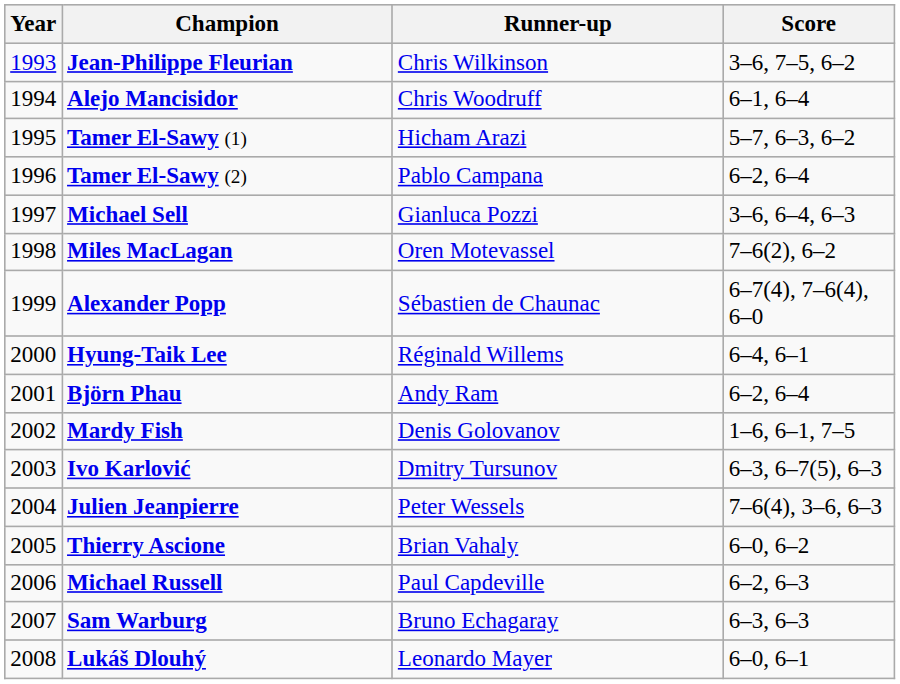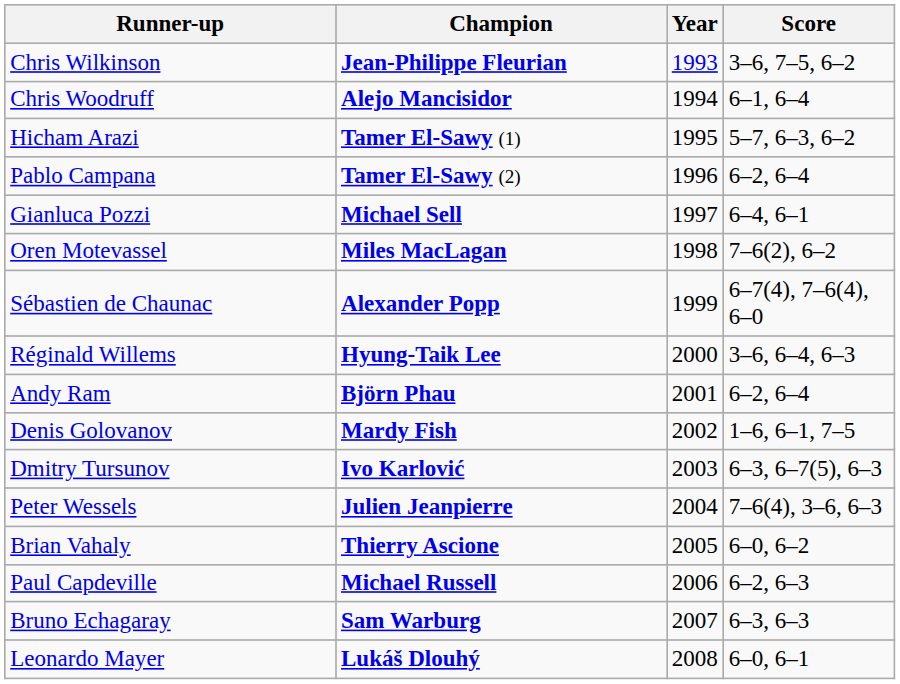 <table class="wikitable" style="font-size:90%">
 <tr>
+<th width="200">Runner-up</th>
+<th width="200">Champion</th>
 <th>Year</th>
-<th width="200">Champion</th>
-<th width="200">Runner-up</th>
 <th width="100">Score</th>
 </tr>
 <tr>
+<td> <a href='#'>Chris Wilkinson</a></td>
+<td> <strong><a href='#'>Jean-Philippe Fleurian</a></strong></td>
 <td><a href='#'>1993</a></td>
-<td> <strong><a href='#'>Jean-Philippe Fleurian</a></strong></td>
-<td> <a href='#'>Chris Wilkinson</a></td>
 <td>3–6, 7–5, 6–2</td>
 </tr>
 <tr>
+<td> <a href='#'>Chris Woodruff</a></td>
+<td> <strong><a href='#'>Alejo Mancisidor</a></strong></td>
 <td>1994</td>
-<td> <strong><a href='#'>Alejo Mancisidor</a></strong></td>
-<td> <a href='#'>Chris Woodruff</a></td>
 <td>6–1, 6–4</td>
 </tr>
 <tr>
+<td> <a href='#'>Hicham Arazi</a></td>
+<td> <strong><a href='#'>Tamer El-Sawy</a></strong> <small>(1)</small></td>
 <td>1995</td>
-<td> <strong><a href='#'>Tamer El-Sawy</a></strong> <small>(1)</small></td>
-<td> <a href='#'>Hicham Arazi</a></td>
 <td>5–7, 6–3, 6–2</td>
 </tr>
 <tr>
+<td> <a href='#'>Pablo Campana</a></td>
+<td> <strong><a href='#'>Tamer El-Sawy</a></strong> <small>(2)</small></td>
 <td>1996</td>
-<td> <strong><a href='#'>Tamer El-Sawy</a></strong> <small>(2)</small></td>
-<td> <a href='#'>Pablo Campana</a></td>
 <td>6–2, 6–4</td>
 </tr>
 <tr>
+<td> <a href='#'>Gianluca Pozzi</a></td>
+<td> <strong><a href='#'>Michael Sell</a></strong></td>
 <td>1997</td>
-<td> <strong><a href='#'>Michael Sell</a></strong></td>
-<td> <a href='#'>Gianluca Pozzi</a></td>
+<td>6–4, 6–1</td>
+</tr>
+<tr>
+<td> <a href='#'>Oren Motevassel</a></td>
+<td> <strong><a href='#'>Miles MacLagan</a></strong></td>
+<td>1998</td>
+<td>7–6(2), 6–2</td>
+</tr>
+<tr>
+<td> <a href='#'>Sébastien de Chaunac</a></td>
+<td> <strong><a href='#'>Alexander Popp</a></strong></td>
+<td>1999</td>
+<td>6–7(4), 7–6(4), 6–0</td>
+</tr>
+<tr>
+<td> <a href='#'>Réginald Willems</a></td>
+<td> <strong><a href='#'>Hyung-Taik Lee</a></strong></td>
+<td>2000</td>
 <td>3–6, 6–4, 6–3</td>
 </tr>
 <tr>
-<td>1998</td>
-<td> <strong><a href='#'>Miles MacLagan</a></strong></td>
-<td> <a href='#'>Oren Motevassel</a></td>
-<td>7–6(2), 6–2</td>
-</tr>
-<tr>
-<td>1999</td>
-<td> <strong><a href='#'>Alexander Popp</a></strong></td>
-<td> <a href='#'>Sébastien de Chaunac</a></td>
-<td>6–7(4), 7–6(4), 6–0</td>
-</tr>
-<tr>
-<td>2000</td>
-<td> <strong><a href='#'>Hyung-Taik Lee</a></strong></td>
-<td> <a href='#'>Réginald Willems</a></td>
-<td>6–4, 6–1</td>
-</tr>
-<tr>
+<td> <a href='#'>Andy Ram</a></td>
+<td> <strong><a href='#'>Björn Phau</a></strong></td>
 <td>2001</td>
-<td> <strong><a href='#'>Björn Phau</a></strong></td>
-<td> <a href='#'>Andy Ram</a></td>
 <td>6–2, 6–4</td>
 </tr>
 <tr>
+<td> <a href='#'>Denis Golovanov</a></td>
+<td> <strong><a href='#'>Mardy Fish</a></strong></td>
 <td>2002</td>
-<td> <strong><a href='#'>Mardy Fish</a></strong></td>
-<td> <a href='#'>Denis Golovanov</a></td>
 <td>1–6, 6–1, 7–5</td>
 </tr>
 <tr>
+<td> <a href='#'>Dmitry Tursunov</a></td>
+<td> <strong><a href='#'>Ivo Karlović</a></strong></td>
 <td>2003</td>
-<td> <strong><a href='#'>Ivo Karlović</a></strong></td>
-<td> <a href='#'>Dmitry Tursunov</a></td>
 <td>6–3, 6–7(5), 6–3</td>
 </tr>
 <tr>
+<td> <a href='#'>Peter Wessels</a></td>
+<td> <strong><a href='#'>Julien Jeanpierre</a></strong></td>
 <td>2004</td>
-<td> <strong><a href='#'>Julien Jeanpierre</a></strong></td>
-<td> <a href='#'>Peter Wessels</a></td>
 <td>7–6(4), 3–6, 6–3</td>
 </tr>
 <tr>
+<td> <a href='#'>Brian Vahaly</a></td>
+<td> <strong><a href='#'>Thierry Ascione</a></strong></td>
 <td>2005</td>
-<td> <strong><a href='#'>Thierry Ascione</a></strong></td>
-<td> <a href='#'>Brian Vahaly</a></td>
 <td>6–0, 6–2</td>
 </tr>
 <tr>
+<td> <a href='#'>Paul Capdeville</a></td>
+<td> <strong><a href='#'>Michael Russell</a></strong></td>
 <td>2006</td>
-<td> <strong><a href='#'>Michael Russell</a></strong></td>
-<td> <a href='#'>Paul Capdeville</a></td>
 <td>6–2, 6–3</td>
 </tr>
 <tr>
+<td> <a href='#'>Bruno Echagaray</a></td>
+<td> <strong><a href='#'>Sam Warburg</a></strong></td>
 <td>2007</td>
-<td> <strong><a href='#'>Sam Warburg</a></strong></td>
-<td> <a href='#'>Bruno Echagaray</a></td>
 <td>6–3, 6–3</td>
 </tr>
 <tr>
+<td> <a href='#'>Leonardo Mayer</a></td>
+<td> <strong><a href='#'>Lukáš Dlouhý</a></strong></td>
 <td>2008</td>
-<td> <strong><a href='#'>Lukáš Dlouhý</a></strong></td>
-<td> <a href='#'>Leonardo Mayer</a></td>
 <td>6–0, 6–1</td>
 </tr>
 </table>
